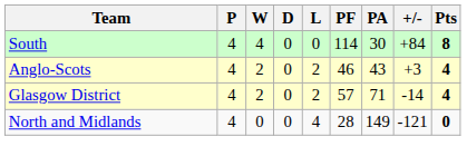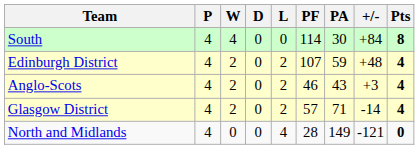 <table class="wikitable" style="text-align: center;">
 <tr>
 <th width="200">Team</th>
 <th width="20">P</th>
 <th width="20">W</th>
 <th width="20">D</th>
 <th width="20">L</th>
 <th width="20">PF</th>
 <th width="20">PA</th>
 <th width="25">+/-</th>
 <th width="20">Pts</th>
 </tr>
 <tr bgcolor="#ccffcc">
 <td align="left"><a href='#'>South</a></td>
 <td>4</td>
 <td>4</td>
 <td>0</td>
 <td>0</td>
 <td>114</td>
 <td>30</td>
 <td>+84</td>
 <td><strong>8</strong></td>
+</tr>
+<tr bgcolor="#ffffcc">
+<td align="left"><a href='#'>Edinburgh District</a></td>
+<td>4</td>
+<td>2</td>
+<td>0</td>
+<td>2</td>
+<td>107</td>
+<td>59</td>
+<td>+48</td>
+<td><strong>4</strong></td>
 </tr>
 <tr bgcolor="#ffffcc">
 <td align="left"><a href='#'>Anglo-Scots</a></td>
 <td>4</td>
 <td>2</td>
 <td>0</td>
 <td>2</td>
 <td>46</td>
 <td>43</td>
 <td>+3</td>
 <td><strong>4</strong></td>
 </tr>
 <tr bgcolor="#ffffcc">
 <td align="left"><a href='#'>Glasgow District</a></td>
 <td>4</td>
 <td>2</td>
 <td>0</td>
 <td>2</td>
 <td>57</td>
 <td>71</td>
 <td>-14</td>
 <td><strong>4</strong></td>
 </tr>
 <tr>
 <td align="left"><a href='#'>North and Midlands</a></td>
 <td>4</td>
 <td>0</td>
 <td>0</td>
 <td>4</td>
 <td>28</td>
 <td>149</td>
 <td>-121</td>
 <td><strong>0</strong></td>
 </tr>
 </table>
